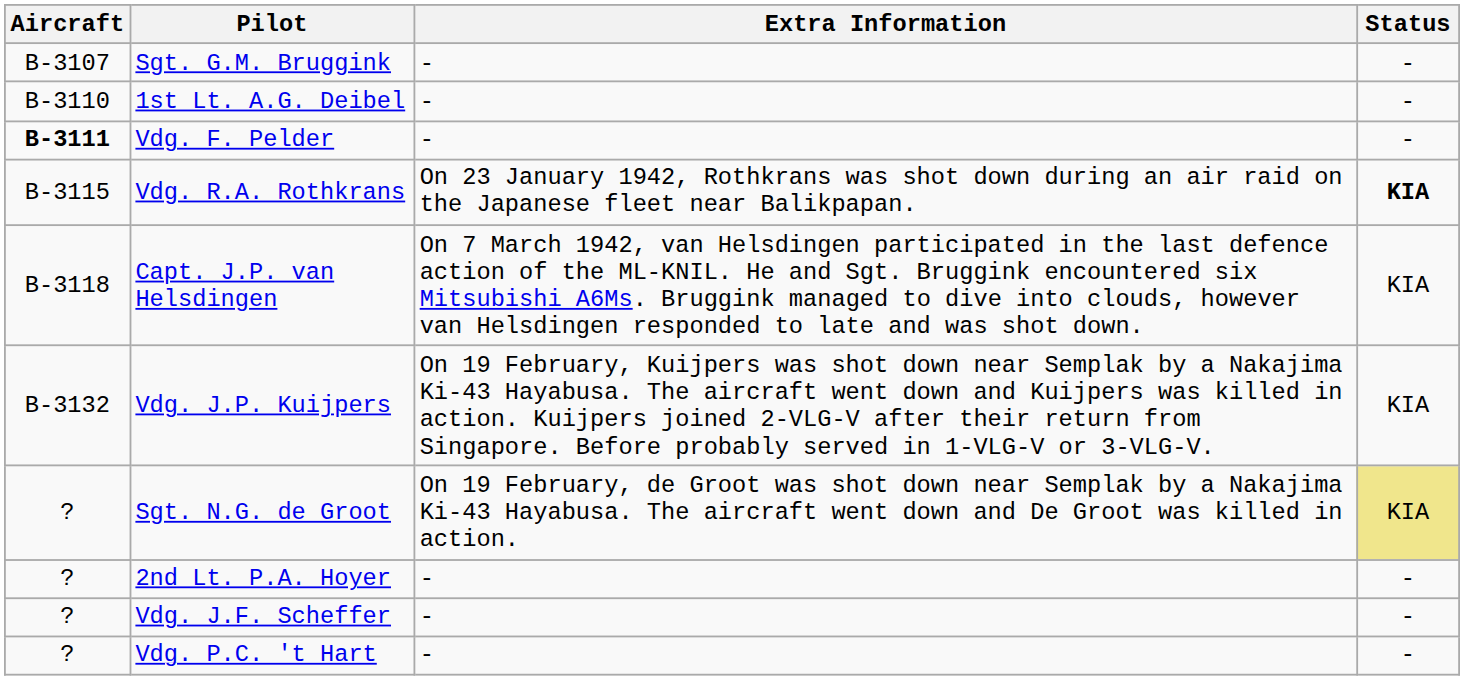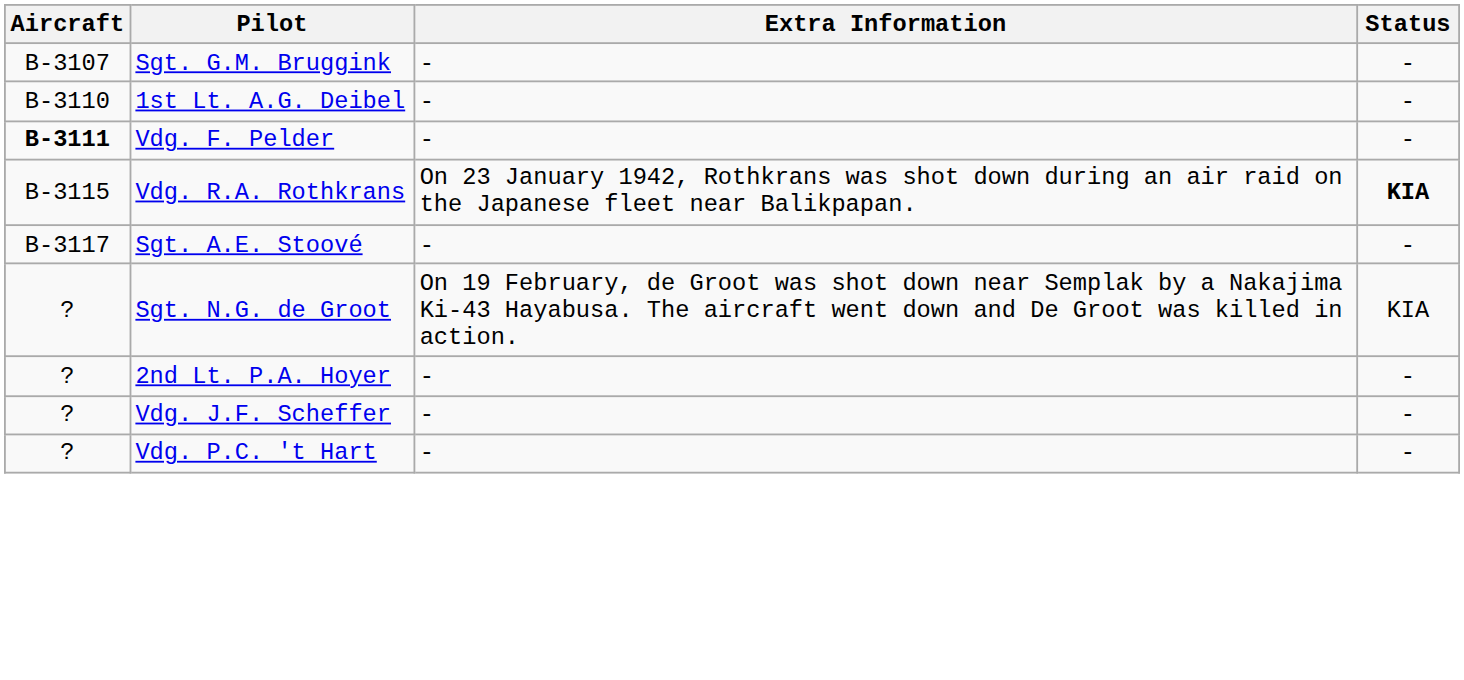 <table class="wikitable" width="800px">
 <tr>
 <th style="width:50px;">Aircraft</th>
 <th style="width:150px;">Pilot</th>
 <th>Extra Information</th>
 <th style="width:50px;">Status</th>
 </tr>
 <tr>
 <td style="text-align:center;">B-3107</td>
 <td><a href='#'>Sgt. G.M. Bruggink</a></td>
 <td>-</td>
 <td style="text-align:center;">-</td>
 </tr>
 <tr>
 <td style="text-align:center;">B-3110</td>
 <td><a href='#'>1st Lt. A.G. Deibel</a></td>
 <td>-</td>
 <td style="text-align:center;">-</td>
 </tr>
 <tr>
 <td style="text-align:center;"><strong>B-3111</strong></td>
 <td><a href='#'>Vdg. F. Pelder</a></td>
 <td>-</td>
 <td style="text-align:center;">-</td>
 </tr>
 <tr>
 <td style="text-align:center;">B-3115</td>
 <td><a href='#'>Vdg. R.A. Rothkrans</a></td>
 <td>On 23 January 1942, Rothkrans was shot down during an air raid on the Japanese fleet near Balikpapan.</td>
 <td style="text-align:center;"><strong>KIA</strong></td>
 </tr>
 <tr>
-<td style="text-align:center;">B-3118</td>
-<td><a href='#'>Capt. J.P. van Helsdingen</a></td>
-<td>On 7 March 1942, van Helsdingen participated in the last defence action of the ML-KNIL. He and Sgt. Bruggink encountered six <a href='#'>Mitsubishi A6Ms</a>. Bruggink managed to dive into clouds, however van Helsdingen responded to late and was shot down.</td>
-<td style="text-align:center;">KIA</td>
-</tr>
-<tr>
-<td style="text-align:center;">B-3132</td>
-<td><a href='#'>Vdg. J.P. Kuijpers</a></td>
-<td>On 19 February, Kuijpers was shot down near Semplak by a Nakajima Ki-43 Hayabusa. The aircraft went down and Kuijpers was killed in action. Kuijpers joined 2-VLG-V after their return from Singapore. Before probably served in 1-VLG-V or 3-VLG-V.</td>
-<td style="text-align:center;">KIA</td>
+<td style="text-align:center;">B-3117</td>
+<td><a href='#'>Sgt. A.E. Stoové</a></td>
+<td>-</td>
+<td style="text-align:center;">-</td>
 </tr>
 <tr>
 <td style="text-align:center;">?</td>
 <td><a href='#'>Sgt. N.G. de Groot</a></td>
 <td>On 19 February, de Groot was shot down near Semplak by a Nakajima Ki-43 Hayabusa. The aircraft went down and De Groot was killed in action.</td>
-<td style="background: khaki; text-align:center;">KIA</td>
+<td style="text-align:center;">KIA</td>
 </tr>
 <tr>
 <td style="text-align:center;">?</td>
 <td><a href='#'>2nd Lt. P.A. Hoyer</a></td>
 <td>-</td>
 <td style="text-align:center;">-</td>
 </tr>
 <tr>
 <td style="text-align:center;">?</td>
 <td><a href='#'>Vdg. J.F. Scheffer</a></td>
 <td>-</td>
 <td style="text-align:center;">-</td>
 </tr>
 <tr>
 <td style="text-align:center;">?</td>
 <td><a href='#'>Vdg. P.C. 't Hart</a></td>
 <td>-</td>
 <td style="text-align:center;">-</td>
 </tr>
 </table>
